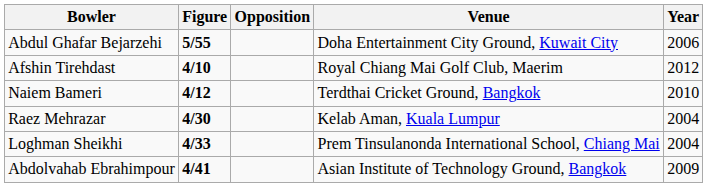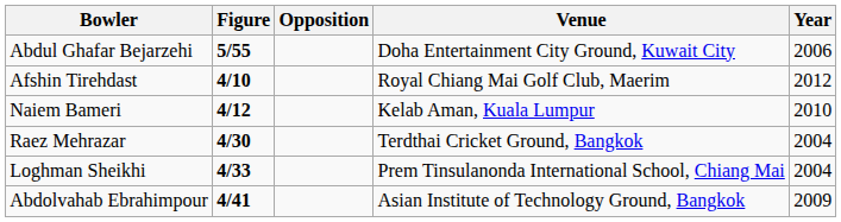 <table class="wikitable">
 <tr>
 <th>Bowler</th>
 <th>Figure</th>
 <th>Opposition</th>
 <th>Venue</th>
 <th>Year</th>
 </tr>
 <tr>
 <td>Abdul Ghafar Bejarzehi</td>
 <td><strong>5/55</strong></td>
 <td></td>
 <td>Doha Entertainment City Ground, <a href='#'>Kuwait City</a></td>
 <td>2006</td>
 </tr>
 <tr>
 <td>Afshin Tirehdast</td>
 <td><strong>4/10</strong></td>
 <td></td>
 <td>Royal Chiang Mai Golf Club, Maerim</td>
 <td>2012</td>
 </tr>
 <tr>
 <td>Naiem Bameri</td>
 <td><strong>4/12</strong></td>
 <td></td>
-<td>Terdthai Cricket Ground, <a href='#'>Bangkok</a></td>
+<td>Kelab Aman, <a href='#'>Kuala Lumpur</a></td>
 <td>2010</td>
 </tr>
 <tr>
 <td>Raez Mehrazar</td>
 <td><strong>4/30</strong></td>
 <td></td>
-<td>Kelab Aman, <a href='#'>Kuala Lumpur</a></td>
+<td>Terdthai Cricket Ground, <a href='#'>Bangkok</a></td>
 <td>2004</td>
 </tr>
 <tr>
 <td>Loghman Sheikhi</td>
 <td><strong>4/33</strong></td>
 <td></td>
 <td>Prem Tinsulanonda International School, <a href='#'>Chiang Mai</a></td>
 <td>2004</td>
 </tr>
 <tr>
 <td>Abdolvahab Ebrahimpour</td>
 <td><strong>4/41</strong></td>
 <td></td>
 <td>Asian Institute of Technology Ground, <a href='#'>Bangkok</a></td>
 <td>2009</td>
 </tr>
 <tr>
 </tr>
 </table>
